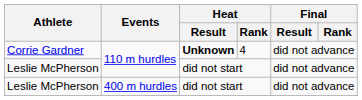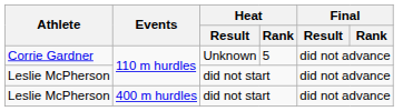 <table class=wikitable style="font-size:90%">
 <tr>
 <th rowspan="2">Athlete</th>
 <th rowspan="2">Events</th>
 <th colspan="2">Heat</th>
 <th colspan="2">Final</th>
 </tr>
 <tr>
 <th>Result</th>
 <th>Rank</th>
 <th>Result</th>
 <th>Rank</th>
 </tr>
 <tr>
 <td><a href='#'>Corrie Gardner</a></td>
 <td rowspan=2><a href='#'>110 m hurdles</a></td>
-<td><strong>Unknown</strong></td>
-<td>4</td>
+<td>Unknown</td>
+<td>5</td>
 <td colspan=2>did not advance</td>
 </tr>
 <tr>
 <td>Leslie McPherson</td>
 <td colspan=2>did not start</td>
 <td colspan=2>did not advance</td>
 </tr>
 <tr>
 <td>Leslie McPherson</td>
 <td><a href='#'>400 m hurdles</a></td>
 <td colspan=2>did not start</td>
 <td colspan=2>did not advance</td>
 </tr>
 </table>
